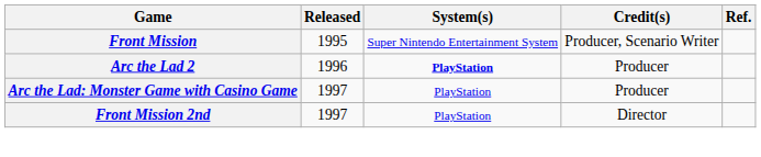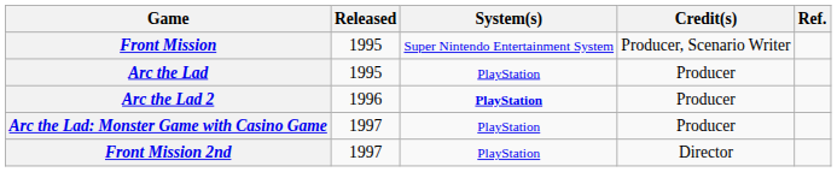 <table class="wikitable" style="font-size: 95%; text-align: center;">
 <tr>
 <th>Game</th>
 <th>Released</th>
 <th>System(s)</th>
 <th>Credit(s)</th>
 <th>Ref.</th>
 </tr>
 <tr>
 <th><em><a href='#'>Front Mission</a></em></th>
 <td>1995</td>
 <td><small><a href='#'>Super Nintendo Entertainment System</a></small></td>
 <td>Producer, Scenario Writer</td>
+<td></td>
+</tr>
+<tr>
+<th><em><a href='#'>Arc the Lad</a></em></th>
+<td>1995</td>
+<td><small><a href='#'>PlayStation</a></small></td>
+<td>Producer</td>
 <td></td>
 </tr>
 <tr>
 <th><em><a href='#'>Arc the Lad 2</a></em></th>
 <td>1996</td>
 <td><strong><small><a href='#'>PlayStation</a></small></strong></td>
 <td>Producer</td>
 <td></td>
 </tr>
 <tr>
 <th><em><a href='#'>Arc the Lad: Monster Game with Casino Game</a></em></th>
 <td>1997</td>
 <td><small><a href='#'>PlayStation</a></small></td>
 <td>Producer</td>
 <td></td>
 </tr>
 <tr>
 <th><em><a href='#'>Front Mission 2nd</a></em></th>
 <td>1997</td>
 <td><small><a href='#'>PlayStation</a></small></td>
 <td>Director</td>
 <td></td>
 </tr>
 </table>
